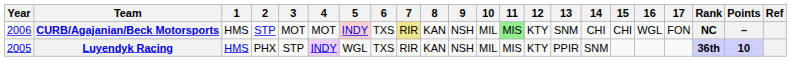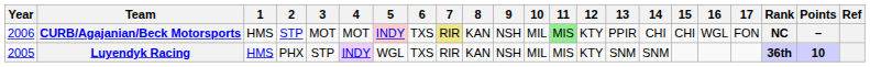 <table class="wikitable" style="text-align:center; font-size:95%">
 <tr>
 <th>Year</th>
 <th>Team</th>
 <th>1</th>
 <th>2</th>
 <th>3</th>
 <th>4</th>
 <th>5</th>
 <th>6</th>
 <th>7</th>
 <th>8</th>
 <th>9</th>
 <th>10</th>
 <th>11</th>
 <th>12</th>
 <th>13</th>
 <th>14</th>
 <th>15</th>
 <th>16</th>
 <th>17</th>
 <th>Rank</th>
 <th>Points</th>
 <th>Ref</th>
 </tr>
 <tr>
 <td><a href='#'>2006</a></td>
 <th><a href='#'>CURB/Agajanian/Beck Motorsports</a></th>
 <td>HMS</td>
 <td><a href='#'>STP</a></td>
 <td>MOT</td>
 <td>MOT</td>
 <td style="background:#FFCFCF;"><a href='#'>INDY</a><br></td>
 <td>TXS</td>
 <td style="background: khaki;">RIR</td>
 <td>KAN</td>
 <td>NSH</td>
 <td>MIL</td>
 <td style="background: lightgreen;">MIS</td>
 <td>KTY</td>
-<td>SNM</td>
+<td>PPIR</td>
 <td>CHI</td>
 <td>CHI</td>
 <td>WGL</td>
 <td>FON</td>
 <th>NC</th>
 <th>–</th>
 <th></th>
 </tr>
 <tr>
 <td><a href='#'>2005</a></td>
 <th><a href='#'>Luyendyk Racing</a></th>
 <td><a href='#'>HMS</a></td>
 <td>PHX</td>
 <td>STP</td>
 <td style="background:#EFCFFF;"><a href='#'>INDY</a><br></td>
 <td>WGL</td>
 <td>TXS</td>
 <td>RIR</td>
 <td>KAN</td>
 <td>NSH</td>
 <td>MIL</td>
 <td>MIS</td>
 <td>KTY</td>
-<td>PPIR</td>
+<td>SNM</td>
 <td>SNM</td>
 <td></td>
 <td></td>
 <td></td>
 <th style="background:#CFCFFF;"><strong>36th</strong></th>
 <th style="background:#CFCFFF;"><strong>10</strong></th>
 <th></th>
 </tr>
 </table>
